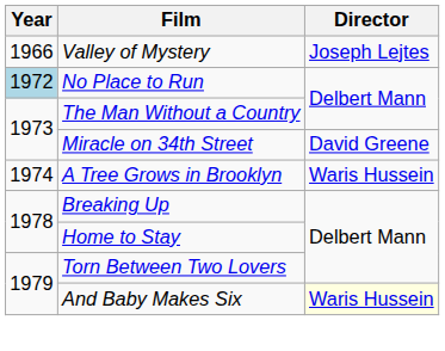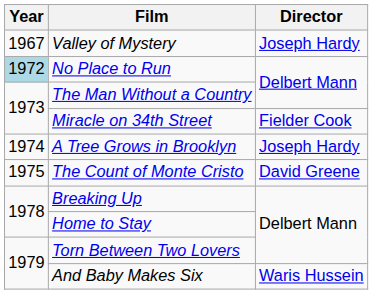 <table class="wikitable">
 <tr>
 <th>Year</th>
 <th>Film</th>
 <th>Director</th>
 </tr>
 <tr>
-<td>1966</td>
+<td>1967</td>
 <td><em>Valley of Mystery</em></td>
-<td><a href='#'>Joseph Lejtes</a></td>
+<td><a href='#'>Joseph Hardy</a></td>
 </tr>
 <tr>
 <td style="background: lightblue;">1972</td>
 <td><em><a href='#'>No Place to Run</a></em></td>
 <td rowspan=2><a href='#'>Delbert Mann</a></td>
 </tr>
 <tr>
 <td rowspan=2>1973</td>
 <td><em><a href='#'>The Man Without a Country</a></em></td>
 </tr>
 <tr>
 <td><em><a href='#'>Miracle on 34th Street</a></em></td>
-<td><a href='#'>David Greene</a></td>
+<td><a href='#'>Fielder Cook</a></td>
 </tr>
 <tr>
 <td>1974</td>
 <td><em><a href='#'>A Tree Grows in Brooklyn</a></em></td>
-<td><a href='#'>Waris Hussein</a></td>
+<td><a href='#'>Joseph Hardy</a></td>
+</tr>
+<tr>
+<td>1975</td>
+<td><em><a href='#'>The Count of Monte Cristo</a></em></td>
+<td><a href='#'>David Greene</a></td>
 </tr>
 <tr>
 <td rowspan=2>1978</td>
 <td><em><a href='#'>Breaking Up</a></em></td>
 <td rowspan=3>Delbert Mann</td>
 </tr>
 <tr>
 <td><em><a href='#'>Home to Stay</a></em></td>
 </tr>
 <tr>
 <td rowspan=2>1979</td>
 <td><em><a href='#'>Torn Between Two Lovers</a></em></td>
 </tr>
 <tr>
 <td><em>And Baby Makes Six</em></td>
-<td style="background: lightyellow;"><a href='#'>Waris Hussein</a></td>
+<td><a href='#'>Waris Hussein</a></td>
 </tr>
 </table>
